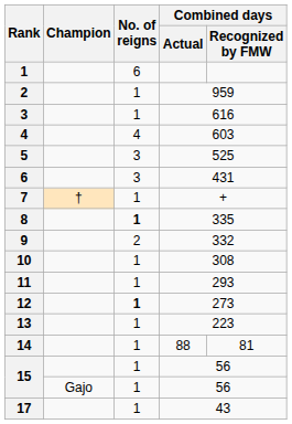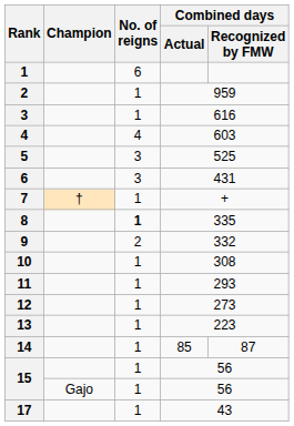 <table class="wikitable sortable" style="text-align: center">
 <tr>
 <th rowspan=2>Rank</th>
 <th rowspan=2>Champion</th>
 <th rowspan=2>No. of<br>reigns</th>
 <th colspan=2>Combined days</th>
 </tr>
 <tr>
 <th>Actual</th>
 <th>Recognized<br>by FMW</th>
 </tr>
 <tr>
 <th>1</th>
 <td></td>
 <td>6</td>
 <td></td>
 <td></td>
 </tr>
 <tr>
 <th>2</th>
 <td></td>
 <td>1</td>
 <td colspan=2>959</td>
 </tr>
 <tr>
 <th>3</th>
 <td></td>
 <td>1</td>
 <td colspan=2>616</td>
 </tr>
 <tr>
 <th>4</th>
 <td></td>
 <td>4</td>
 <td colspan=2>603</td>
 </tr>
 <tr>
 <th>5</th>
 <td></td>
 <td>3</td>
 <td colspan=2>525</td>
 </tr>
 <tr>
 <th>6</th>
 <td></td>
 <td>3</td>
 <td colspan=2>431</td>
 </tr>
 <tr>
 <th>7</th>
 <td style="background:#ffe6bd;"> †</td>
 <td>1</td>
 <td colspan=2>+</td>
 </tr>
 <tr>
 <th>8</th>
 <td></td>
 <td><strong>1</strong></td>
 <td colspan=2>335</td>
 </tr>
 <tr>
 <th>9</th>
 <td></td>
 <td>2</td>
 <td colspan=2>332</td>
 </tr>
 <tr>
 <th>10</th>
 <td></td>
 <td>1</td>
 <td colspan=2>308</td>
 </tr>
 <tr>
 <th>11</th>
 <td></td>
 <td>1</td>
 <td colspan=2>293</td>
 </tr>
 <tr>
 <th>12</th>
 <td></td>
-<td><strong>1</strong></td>
+<td>1</td>
 <td colspan=2>273</td>
 </tr>
 <tr>
 <th>13</th>
 <td></td>
 <td>1</td>
 <td colspan=2>223</td>
 </tr>
 <tr>
 <th>14</th>
 <td></td>
 <td>1</td>
-<td>88</td>
-<td>81</td>
+<td>85</td>
+<td>87</td>
 </tr>
 <tr>
 <th rowspan=2>15</th>
 <td></td>
 <td>1</td>
 <td colspan=2>56</td>
 </tr>
 <tr>
 <td>Gajo</td>
 <td>1</td>
 <td colspan=2>56</td>
 </tr>
 <tr>
 <th>17</th>
 <td></td>
 <td>1</td>
 <td colspan=2>43</td>
 </tr>
 </table>
